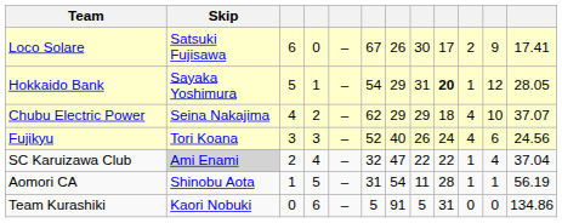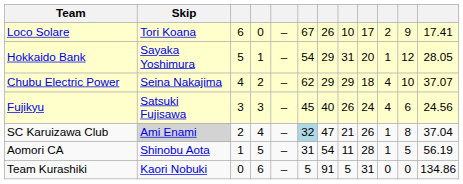 <table class=wikitable  style="text-align:center;">
 <tr>
 <th width=175>Team</th>
 <th width=120>Skip</th>
 <th width=20></th>
 <th width=20></th>
 <th width=30></th>
 <th width=20></th>
 <th width=20></th>
 <th width=20></th>
 <th width=20></th>
 <th width=20></th>
 <th width=20></th>
 <th width=20></th>
 </tr>
 <tr bgcolor=#ffffcc>
 <td style="text-align:left;"> <a href='#'>Loco Solare</a></td>
-<td style="text-align:left;"><a href='#'>Satsuki Fujisawa</a></td>
+<td style="text-align:left;"><a href='#'>Tori Koana</a></td>
 <td>6</td>
 <td>0</td>
 <td>–</td>
 <td>67</td>
 <td>26</td>
-<td>30</td>
+<td>10</td>
 <td>17</td>
 <td>2</td>
 <td>9</td>
 <td>17.41</td>
 </tr>
 <tr bgcolor=#ffffcc>
 <td style="text-align:left;"> <a href='#'>Hokkaido Bank</a></td>
 <td style="text-align:left;"><a href='#'>Sayaka Yoshimura</a></td>
 <td>5</td>
 <td>1</td>
 <td>–</td>
 <td>54</td>
 <td>29</td>
 <td>31</td>
-<td><strong>20</strong></td>
+<td>20</td>
 <td>1</td>
 <td>12</td>
 <td>28.05</td>
 </tr>
 <tr bgcolor=#ffffcc>
 <td style="text-align:left;"> <a href='#'>Chubu Electric Power</a></td>
 <td style="text-align:left;"><a href='#'>Seina Nakajima</a></td>
 <td>4</td>
 <td>2</td>
 <td>–</td>
 <td>62</td>
 <td>29</td>
 <td>29</td>
 <td>18</td>
 <td>4</td>
 <td>10</td>
 <td>37.07</td>
 </tr>
 <tr bgcolor=#ffffcc>
 <td style="text-align:left;"> <a href='#'>Fujikyu</a></td>
-<td style="text-align:left;"><a href='#'>Tori Koana</a></td>
+<td style="text-align:left;"><a href='#'>Satsuki Fujisawa</a></td>
 <td>3</td>
 <td>3</td>
 <td>–</td>
-<td>52</td>
+<td>45</td>
 <td>40</td>
 <td>26</td>
 <td>24</td>
 <td>4</td>
 <td>6</td>
 <td>24.56</td>
 </tr>
 <tr>
 <td style="text-align:left;"> SC Karuizawa Club</td>
 <td style="background: lightgrey; text-align:left;"><a href='#'>Ami Enami</a></td>
 <td>2</td>
 <td>4</td>
 <td>–</td>
-<td>32</td>
+<td style="background: lightblue;">32</td>
 <td>47</td>
-<td>22</td>
-<td>22</td>
+<td>21</td>
+<td>26</td>
 <td>1</td>
-<td>4</td>
+<td>8</td>
 <td>37.04</td>
 </tr>
 <tr>
 <td style="text-align:left;"> Aomori CA</td>
 <td style="text-align:left;"><a href='#'>Shinobu Aota</a></td>
 <td>1</td>
 <td>5</td>
 <td>–</td>
 <td>31</td>
 <td>54</td>
 <td>11</td>
 <td>28</td>
 <td>1</td>
-<td>1</td>
+<td>5</td>
 <td>56.19</td>
 </tr>
 <tr>
 <td style="text-align:left;"> Team Kurashiki</td>
 <td style="text-align:left;"><a href='#'>Kaori Nobuki</a></td>
 <td>0</td>
 <td>6</td>
 <td>–</td>
 <td>5</td>
 <td>91</td>
 <td>5</td>
 <td>31</td>
 <td>0</td>
 <td>0</td>
 <td>134.86</td>
 </tr>
 </table>
